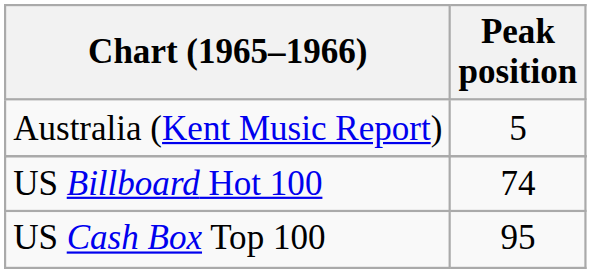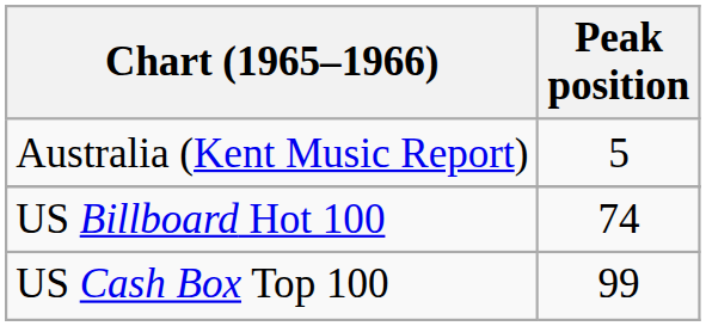 <table class="wikitable sortable">
 <tr>
 <th>Chart (1965–1966)</th>
 <th>Peak<br>position</th>
 </tr>
 <tr>
 <td>Australia (<a href='#'>Kent Music Report</a>)</td>
 <td align="center">5</td>
 </tr>
 <tr>
 </tr>
 <tr>
 </tr>
 <tr>
 </tr>
 <tr>
 </tr>
 <tr>
 </tr>
 <tr>
 </tr>
 <tr>
 </tr>
 <tr>
 <td>US <a href='#'><em>Billboard</em> Hot 100</a></td>
 <td align="center">74</td>
 </tr>
 <tr>
 <td>US <em><a href='#'>Cash Box</a></em> Top 100</td>
-<td align="center">95</td>
+<td align="center">99</td>
 </tr>
 </table>
